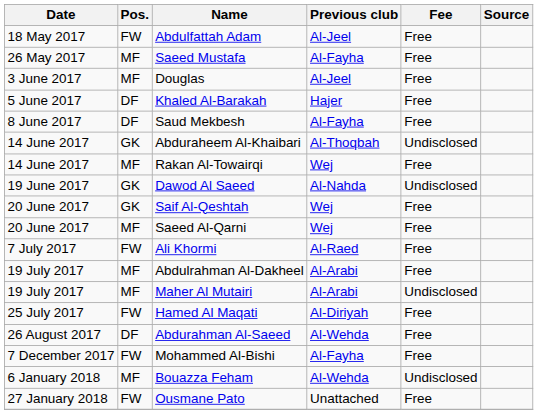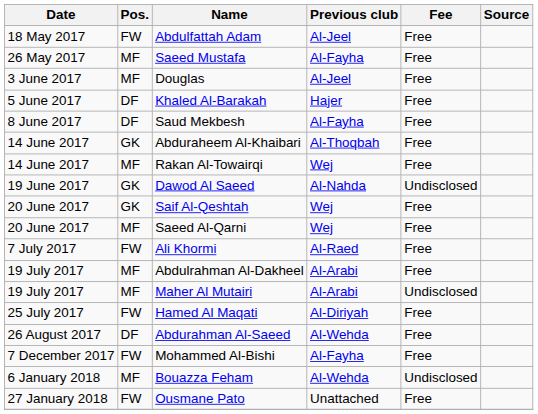 <table class="wikitable" style="text-align:left">
 <tr>
 <th>Date</th>
 <th>Pos.</th>
 <th>Name</th>
 <th>Previous club</th>
 <th>Fee</th>
 <th>Source</th>
 </tr>
 <tr>
 <td>18 May 2017</td>
 <td>FW</td>
 <td> <a href='#'>Abdulfattah Adam</a></td>
 <td> <a href='#'>Al-Jeel</a></td>
 <td>Free</td>
 <td></td>
 </tr>
 <tr>
 <td>26 May 2017</td>
 <td>MF</td>
 <td> <a href='#'>Saeed Mustafa</a></td>
 <td> <a href='#'>Al-Fayha</a></td>
 <td>Free</td>
 <td></td>
 </tr>
 <tr>
 <td>3 June 2017</td>
 <td>MF</td>
 <td> Douglas</td>
 <td> <a href='#'>Al-Jeel</a></td>
 <td>Free</td>
 <td></td>
 </tr>
 <tr>
 <td>5 June 2017</td>
 <td>DF</td>
 <td> <a href='#'>Khaled Al-Barakah</a></td>
 <td> <a href='#'>Hajer</a></td>
 <td>Free</td>
 <td></td>
 </tr>
 <tr>
 <td>8 June 2017</td>
 <td>DF</td>
 <td> Saud Mekbesh</td>
 <td> <a href='#'>Al-Fayha</a></td>
 <td>Free</td>
 <td></td>
 </tr>
 <tr>
 <td>14 June 2017</td>
 <td>GK</td>
 <td> Abduraheem Al-Khaibari</td>
 <td> <a href='#'>Al-Thoqbah</a></td>
-<td>Undisclosed</td>
+<td>Free</td>
 <td></td>
 </tr>
 <tr>
 <td>14 June 2017</td>
 <td>MF</td>
 <td> Rakan Al-Towairqi</td>
 <td> <a href='#'>Wej</a></td>
 <td>Free</td>
 <td></td>
 </tr>
 <tr>
 <td>19 June 2017</td>
 <td>GK</td>
 <td> <a href='#'>Dawod Al Saeed</a></td>
 <td> <a href='#'>Al-Nahda</a></td>
 <td>Undisclosed</td>
 <td></td>
 </tr>
 <tr>
 <td>20 June 2017</td>
 <td>GK</td>
 <td> <a href='#'>Saif Al-Qeshtah</a></td>
 <td> <a href='#'>Wej</a></td>
 <td>Free</td>
 <td></td>
 </tr>
 <tr>
 <td>20 June 2017</td>
 <td>MF</td>
 <td> Saeed Al-Qarni</td>
 <td> <a href='#'>Wej</a></td>
 <td>Free</td>
 <td></td>
 </tr>
 <tr>
 <td>7 July 2017</td>
 <td>FW</td>
 <td> <a href='#'>Ali Khormi</a></td>
 <td> <a href='#'>Al-Raed</a></td>
 <td>Free</td>
 <td></td>
 </tr>
 <tr>
 <td>19 July 2017</td>
 <td>MF</td>
 <td> Abdulrahman Al-Dakheel</td>
 <td> <a href='#'>Al-Arabi</a></td>
 <td>Free</td>
 <td></td>
 </tr>
 <tr>
 <td>19 July 2017</td>
 <td>MF</td>
 <td> <a href='#'>Maher Al Mutairi</a></td>
 <td> <a href='#'>Al-Arabi</a></td>
 <td>Undisclosed</td>
 <td></td>
 </tr>
 <tr>
 <td>25 July 2017</td>
 <td>FW</td>
 <td> <a href='#'>Hamed Al Maqati</a></td>
 <td> <a href='#'>Al-Diriyah</a></td>
 <td>Free</td>
 <td></td>
 </tr>
 <tr>
 <td>26 August 2017</td>
 <td>DF</td>
 <td> <a href='#'>Abdurahman Al-Saeed</a></td>
 <td> <a href='#'>Al-Wehda</a></td>
 <td>Free</td>
 <td></td>
 </tr>
 <tr>
 <td>7 December 2017</td>
 <td>FW</td>
 <td> Mohammed Al-Bishi</td>
 <td> <a href='#'>Al-Fayha</a></td>
 <td>Free</td>
 <td></td>
 </tr>
 <tr>
 <td>6 January 2018</td>
 <td>MF</td>
 <td> <a href='#'>Bouazza Feham</a></td>
 <td> <a href='#'>Al-Wehda</a></td>
 <td>Undisclosed</td>
 <td></td>
 </tr>
 <tr>
 <td>27 January 2018</td>
 <td>FW</td>
 <td> <a href='#'>Ousmane Pato</a></td>
 <td>Unattached</td>
 <td>Free</td>
 <td></td>
 </tr>
 <tr>
 </tr>
 </table>
